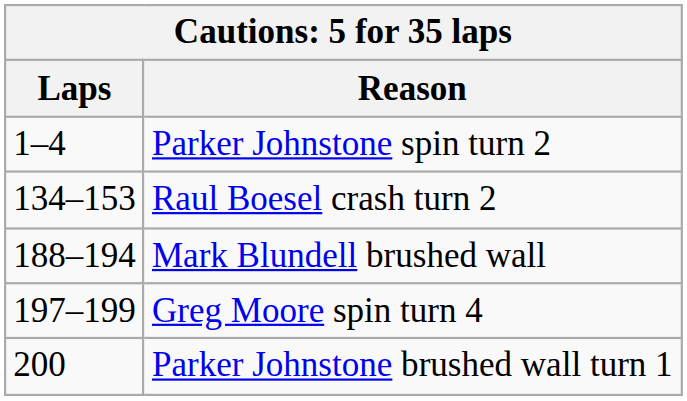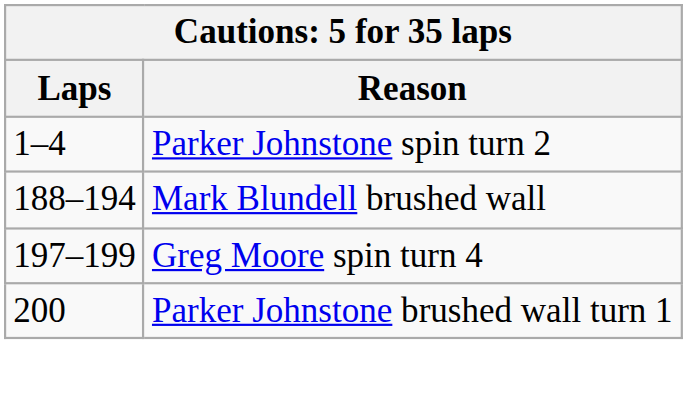 <table class="wikitable">
 <tr>
 <th colspan=2>Cautions: 5 for 35 laps</th>
 </tr>
 <tr>
 <th>Laps</th>
 <th>Reason</th>
 </tr>
 <tr>
 <td>1–4</td>
 <td><a href='#'>Parker Johnstone</a> spin turn 2</td>
-</tr>
-<tr>
-<td>134–153</td>
-<td><a href='#'>Raul Boesel</a> crash turn 2</td>
 </tr>
 <tr>
 <td>188–194</td>
 <td><a href='#'>Mark Blundell</a> brushed wall</td>
 </tr>
 <tr>
 <td>197–199</td>
 <td><a href='#'>Greg Moore</a> spin turn 4</td>
 </tr>
 <tr>
 <td>200</td>
 <td><a href='#'>Parker Johnstone</a> brushed wall turn 1</td>
 </tr>
 </table>
